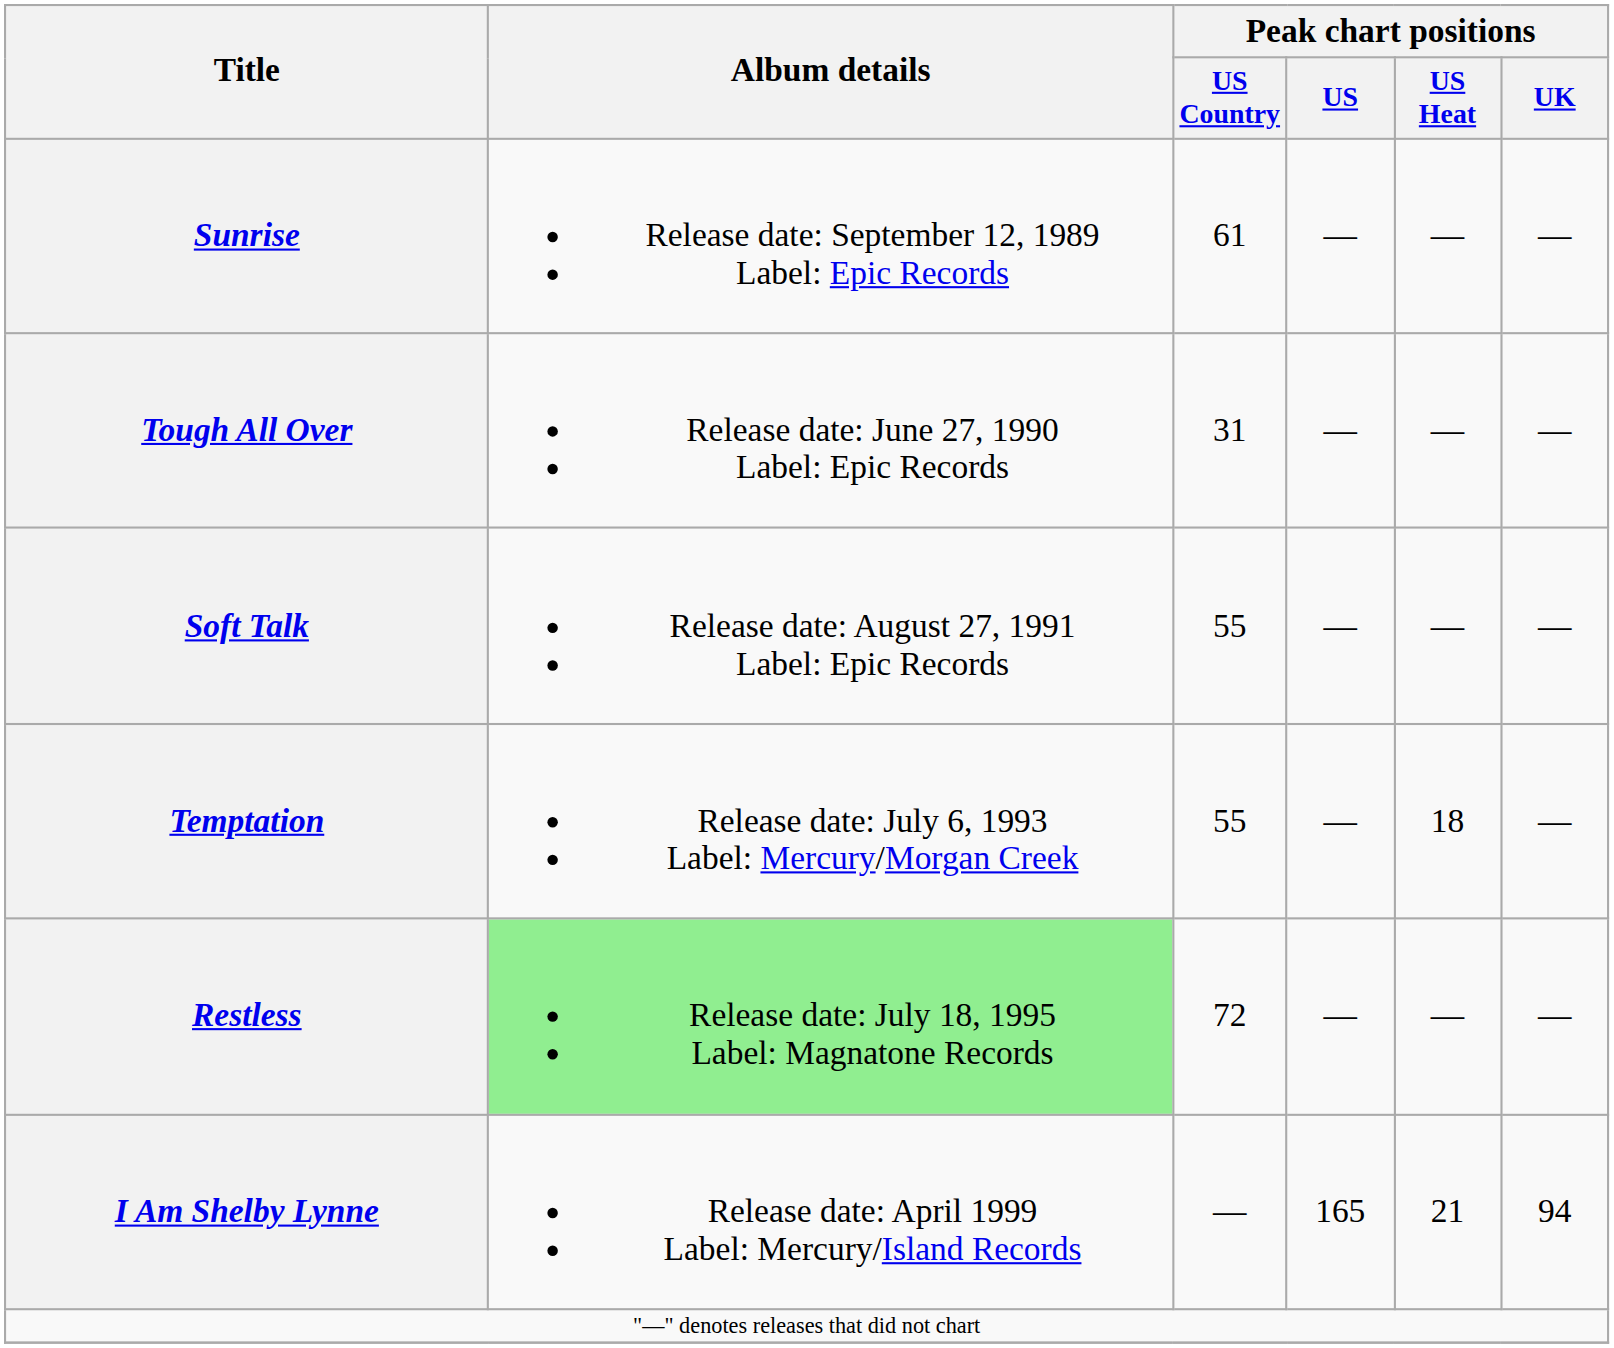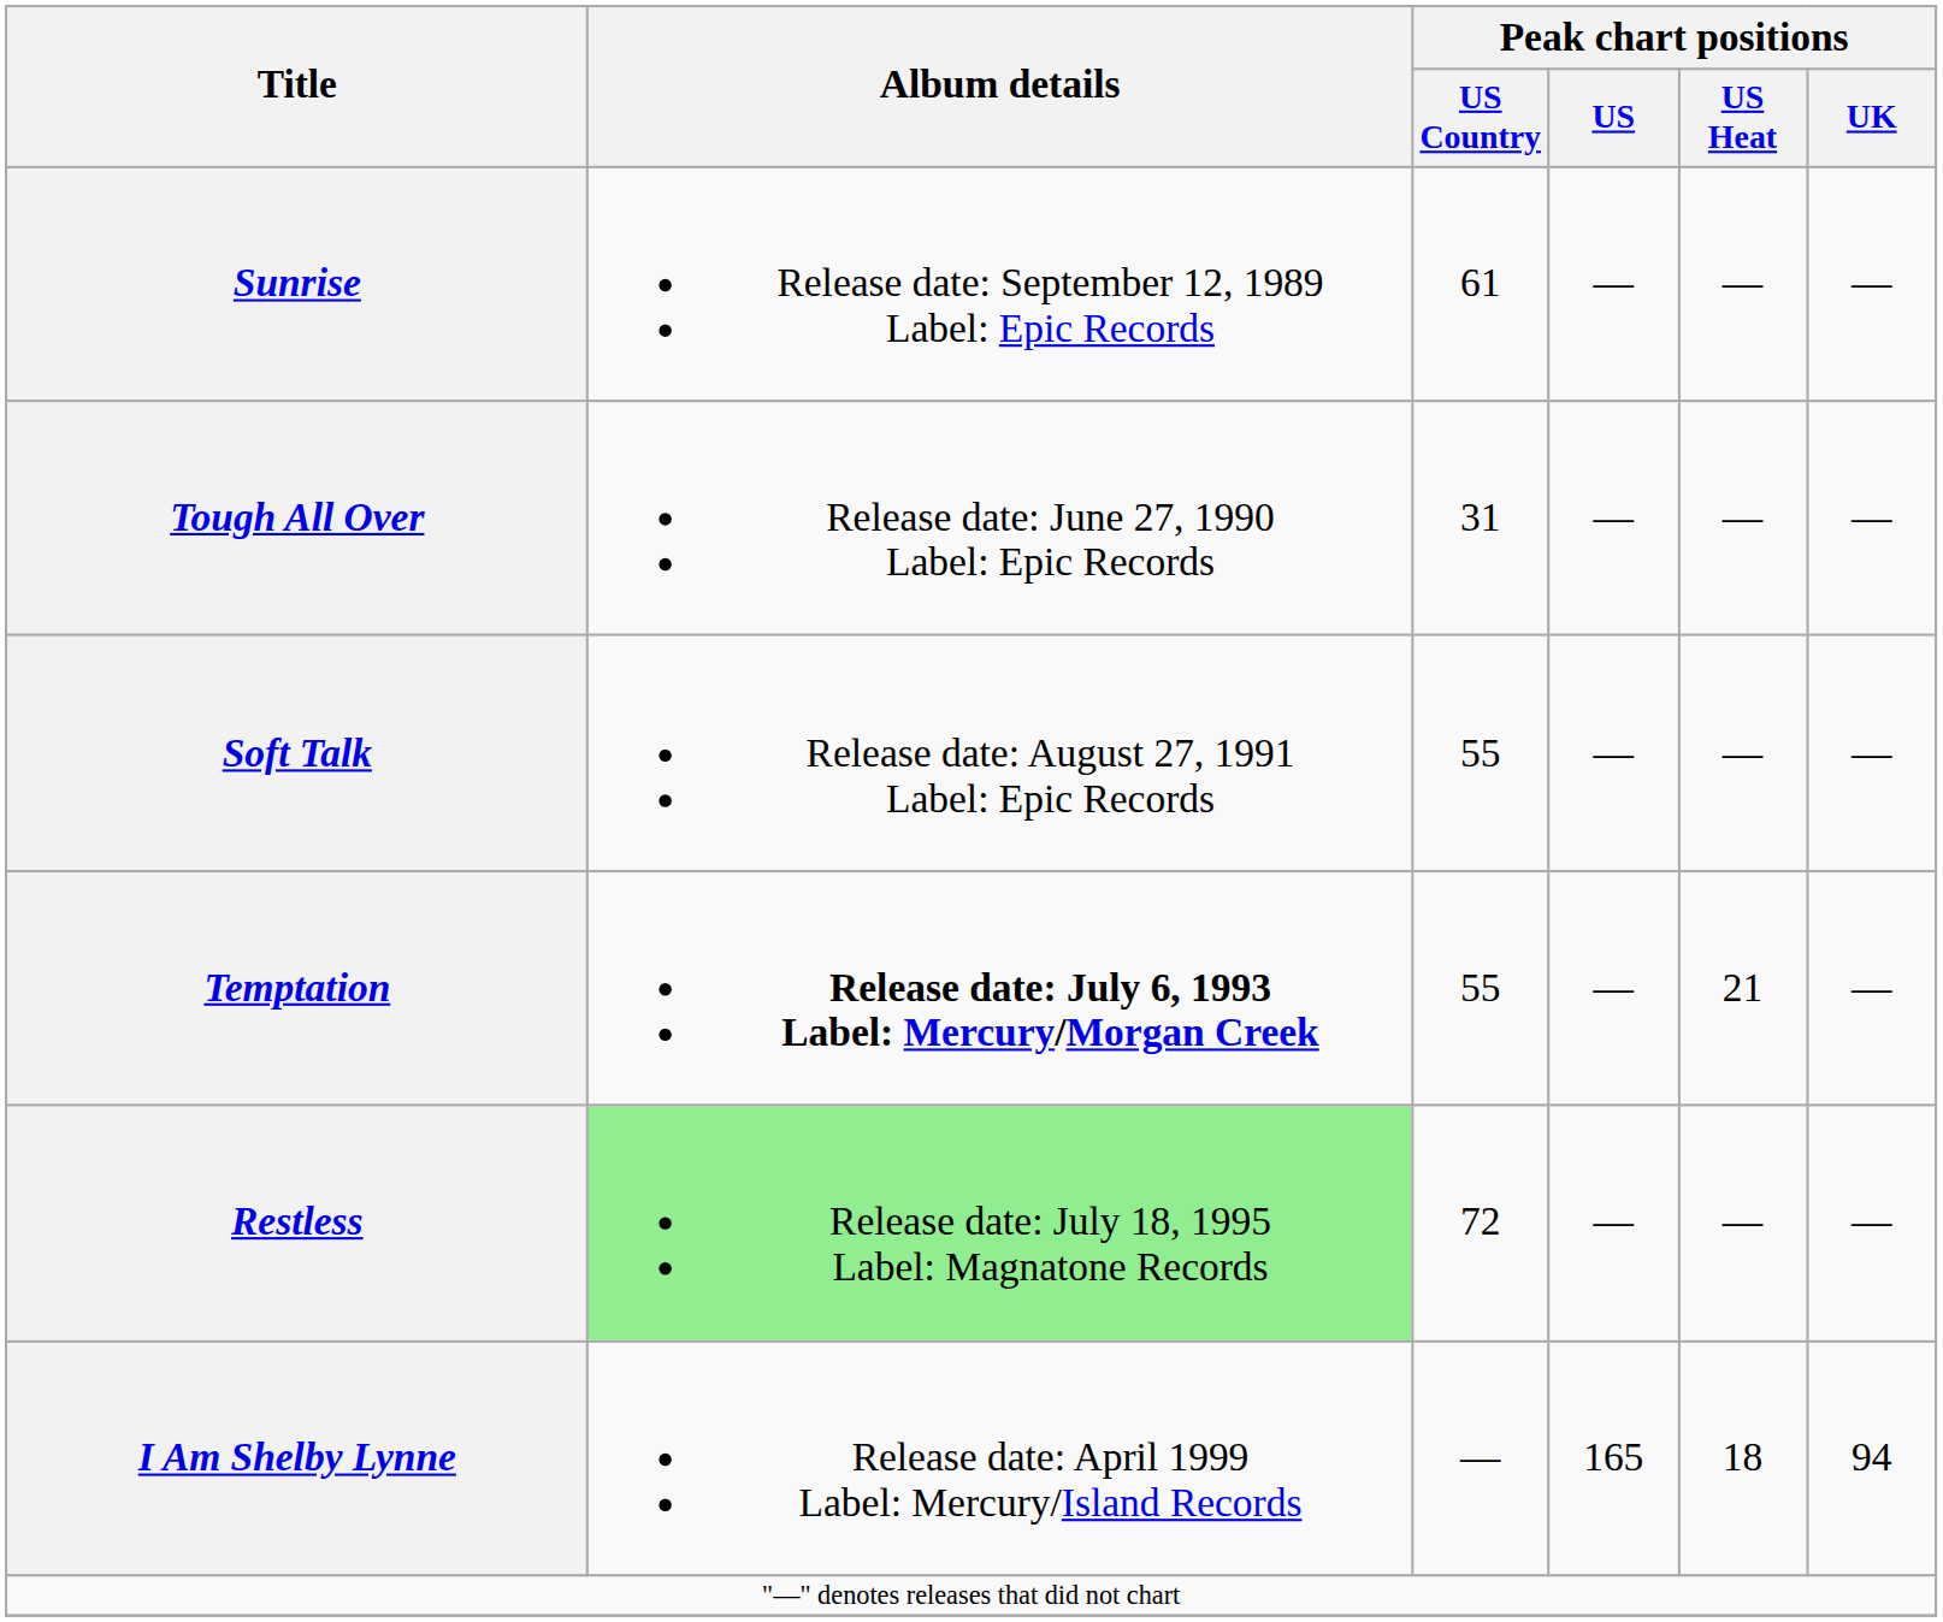 <table class="wikitable plainrowheaders" style="text-align:center;">
 <tr>
 <th rowspan="2" style="width:14em;">Title</th>
 <th rowspan="2" style="width:20em;">Album details</th>
 <th colspan="4">Peak chart positions</th>
 </tr>
 <tr style="font-size:smaller;">
 <th width="45"><a href='#'>US Country</a><br></th>
 <th width="45"><a href='#'>US</a><br></th>
 <th width="45"><a href='#'>US Heat</a><br></th>
 <th width="45"><a href='#'>UK</a><br></th>
 </tr>
 <tr>
 <th scope="row"><em><a href='#'>Sunrise</a></em></th>
 <td><br><ul><li>Release date: September 12, 1989</li><li>Label: <a href='#'>Epic Records</a></li></ul></td>
 <td>61</td>
 <td>—</td>
 <td>—</td>
 <td>—</td>
 </tr>
 <tr>
 <th scope="row"><em><a href='#'>Tough All Over</a></em></th>
 <td><br><ul><li>Release date: June 27, 1990</li><li>Label: Epic Records</li></ul></td>
 <td>31</td>
 <td>—</td>
 <td>—</td>
 <td>—</td>
 </tr>
 <tr>
 <th scope="row"><em><a href='#'>Soft Talk</a></em></th>
 <td><br><ul><li>Release date: August 27, 1991</li><li>Label: Epic Records</li></ul></td>
 <td>55</td>
 <td>—</td>
 <td>—</td>
 <td>—</td>
 </tr>
 <tr>
 <th scope="row"><em><a href='#'>Temptation</a></em></th>
-<td><br><ul><li>Release date: July 6, 1993</li><li>Label: <a href='#'>Mercury</a>/<a href='#'>Morgan Creek</a></li></ul></td>
+<td><strong><br><ul><li>Release date: July 6, 1993</li><li>Label: <a href='#'>Mercury</a>/<a href='#'>Morgan Creek</a></li></ul></strong></td>
 <td>55</td>
 <td>—</td>
-<td>18</td>
+<td>21</td>
 <td>—</td>
 </tr>
 <tr>
 <th scope="row"><em><a href='#'>Restless</a></em></th>
 <td style="background: lightgreen;"><br><ul><li>Release date: July 18, 1995</li><li>Label: Magnatone Records</li></ul></td>
 <td>72</td>
 <td>—</td>
 <td>—</td>
 <td>—</td>
 </tr>
 <tr>
 <th scope="row"><em><a href='#'>I Am Shelby Lynne</a></em></th>
 <td><br><ul><li>Release date: April 1999</li><li>Label: Mercury/<a href='#'>Island Records</a></li></ul></td>
 <td>—</td>
 <td>165</td>
-<td>21</td>
+<td>18</td>
 <td>94</td>
 </tr>
 <tr>
 <td colspan="6" style="font-size:8pt">"—" denotes releases that did not chart</td>
 </tr>
 <tr>
 </tr>
 </table>
